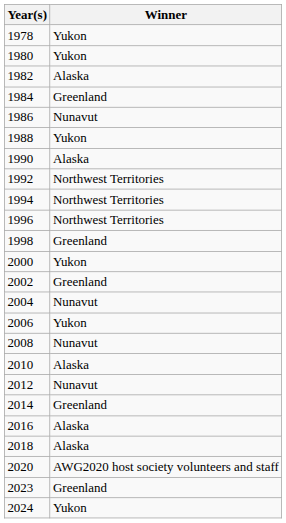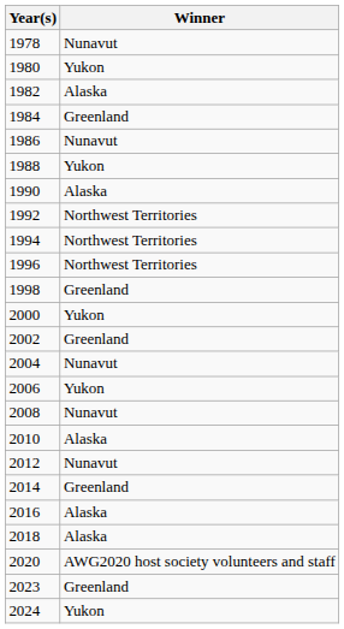 <table class=wikitable>
 <tr>
 <th>Year(s)</th>
 <th>Winner</th>
 </tr>
 <tr>
 <td>1978</td>
-<td>Yukon</td>
+<td>Nunavut</td>
 </tr>
 <tr>
 <td>1980</td>
 <td>Yukon</td>
 </tr>
 <tr>
 <td>1982</td>
 <td>Alaska</td>
 </tr>
 <tr>
 <td>1984</td>
 <td>Greenland</td>
 </tr>
 <tr>
 <td>1986</td>
 <td>Nunavut</td>
 </tr>
 <tr>
 <td>1988</td>
 <td>Yukon</td>
 </tr>
 <tr>
 <td>1990</td>
 <td>Alaska</td>
 </tr>
 <tr>
 <td>1992</td>
 <td>Northwest Territories</td>
 </tr>
 <tr>
 <td>1994</td>
 <td>Northwest Territories</td>
 </tr>
 <tr>
 <td>1996</td>
 <td>Northwest Territories</td>
 </tr>
 <tr>
 <td>1998</td>
 <td>Greenland</td>
 </tr>
 <tr>
 <td>2000</td>
 <td>Yukon</td>
 </tr>
 <tr>
 <td>2002</td>
 <td>Greenland</td>
 </tr>
 <tr>
 <td>2004</td>
 <td>Nunavut</td>
 </tr>
 <tr>
 <td>2006</td>
 <td>Yukon</td>
 </tr>
 <tr>
 <td>2008</td>
 <td>Nunavut</td>
 </tr>
 <tr>
 <td>2010</td>
 <td>Alaska</td>
 </tr>
 <tr>
 <td>2012</td>
 <td>Nunavut</td>
 </tr>
 <tr>
 <td>2014</td>
 <td>Greenland</td>
 </tr>
 <tr>
 <td>2016</td>
 <td>Alaska</td>
 </tr>
 <tr>
 <td>2018</td>
 <td>Alaska</td>
 </tr>
 <tr>
 <td>2020</td>
 <td>AWG2020 host society volunteers and staff</td>
 </tr>
 <tr>
 <td>2023</td>
 <td>Greenland</td>
 </tr>
 <tr>
 <td>2024</td>
 <td>Yukon</td>
 </tr>
 </table>
